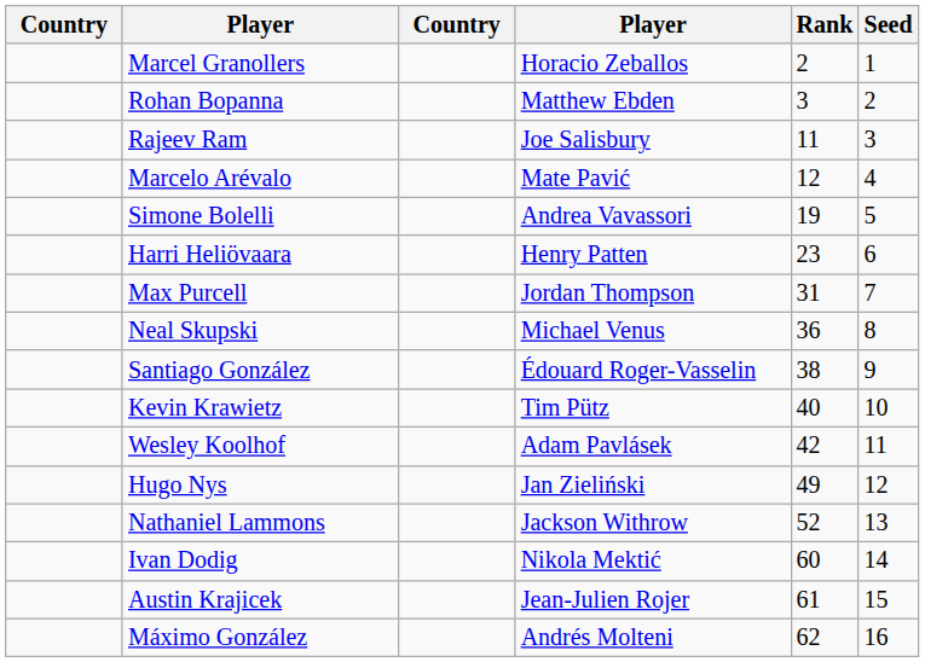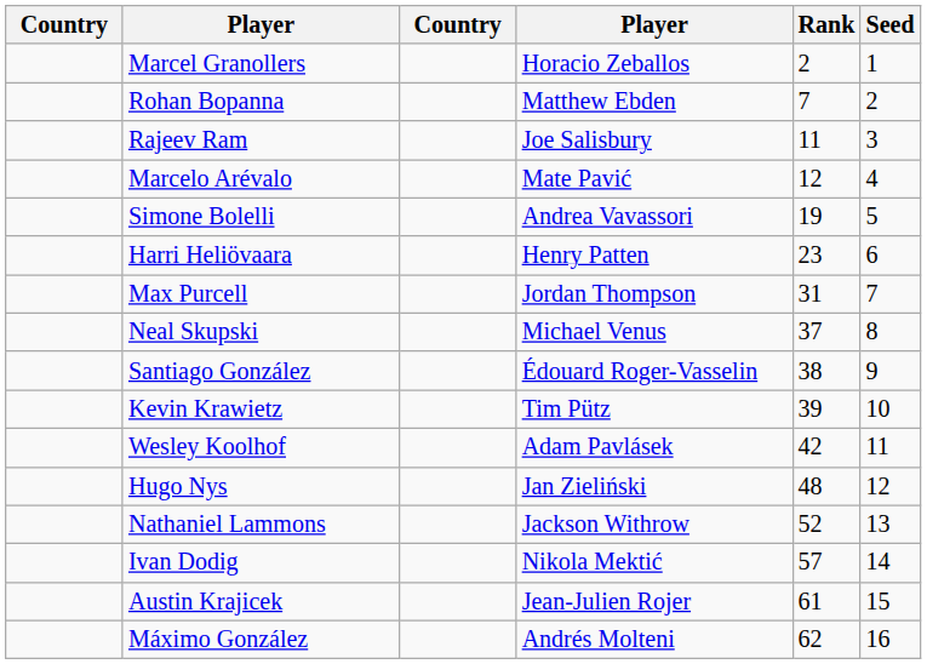 <table class="sortable wikitable">
 <tr>
 <th width="70">Country</th>
 <th width="175">Player</th>
 <th width="70">Country</th>
 <th width="175">Player</th>
 <th>Rank</th>
 <th>Seed</th>
 </tr>
 <tr>
 <td></td>
 <td><a href='#'>Marcel Granollers</a></td>
 <td></td>
 <td><a href='#'>Horacio Zeballos</a></td>
 <td>2</td>
 <td>1</td>
 </tr>
 <tr>
 <td></td>
 <td><a href='#'>Rohan Bopanna</a></td>
 <td></td>
 <td><a href='#'>Matthew Ebden</a></td>
-<td>3</td>
+<td>7</td>
 <td>2</td>
 </tr>
 <tr>
 <td></td>
 <td><a href='#'>Rajeev Ram</a></td>
 <td></td>
 <td><a href='#'>Joe Salisbury</a></td>
 <td>11</td>
 <td>3</td>
 </tr>
 <tr>
 <td></td>
 <td><a href='#'>Marcelo Arévalo</a></td>
 <td></td>
 <td><a href='#'>Mate Pavić</a></td>
 <td>12</td>
 <td>4</td>
 </tr>
 <tr>
 <td></td>
 <td><a href='#'>Simone Bolelli</a></td>
 <td></td>
 <td><a href='#'>Andrea Vavassori</a></td>
 <td>19</td>
 <td>5</td>
 </tr>
 <tr>
 <td></td>
 <td><a href='#'>Harri Heliövaara</a></td>
 <td></td>
 <td><a href='#'>Henry Patten</a></td>
 <td>23</td>
 <td>6</td>
 </tr>
 <tr>
 <td></td>
 <td><a href='#'>Max Purcell</a></td>
 <td></td>
 <td><a href='#'>Jordan Thompson</a></td>
 <td>31</td>
 <td>7</td>
 </tr>
 <tr>
 <td></td>
 <td><a href='#'>Neal Skupski</a></td>
 <td></td>
 <td><a href='#'>Michael Venus</a></td>
-<td>36</td>
+<td>37</td>
 <td>8</td>
 </tr>
 <tr>
 <td></td>
 <td><a href='#'>Santiago González</a></td>
 <td></td>
 <td><a href='#'>Édouard Roger-Vasselin</a></td>
 <td>38</td>
 <td>9</td>
 </tr>
 <tr>
 <td></td>
 <td><a href='#'>Kevin Krawietz</a></td>
 <td></td>
 <td><a href='#'>Tim Pütz</a></td>
-<td>40</td>
+<td>39</td>
 <td>10</td>
 </tr>
 <tr>
 <td></td>
 <td><a href='#'>Wesley Koolhof</a></td>
 <td></td>
 <td><a href='#'>Adam Pavlásek</a></td>
 <td>42</td>
 <td>11</td>
 </tr>
 <tr>
 <td></td>
 <td><a href='#'>Hugo Nys</a></td>
 <td></td>
 <td><a href='#'>Jan Zieliński</a></td>
-<td>49</td>
+<td>48</td>
 <td>12</td>
 </tr>
 <tr>
 <td></td>
 <td><a href='#'>Nathaniel Lammons</a></td>
 <td></td>
 <td><a href='#'>Jackson Withrow</a></td>
 <td>52</td>
 <td>13</td>
 </tr>
 <tr>
 <td></td>
 <td><a href='#'>Ivan Dodig</a></td>
 <td></td>
 <td><a href='#'>Nikola Mektić</a></td>
-<td>60</td>
+<td>57</td>
 <td>14</td>
 </tr>
 <tr>
 <td></td>
 <td><a href='#'>Austin Krajicek</a></td>
 <td></td>
 <td><a href='#'>Jean-Julien Rojer</a></td>
 <td>61</td>
 <td>15</td>
 </tr>
 <tr>
 <td></td>
 <td><a href='#'>Máximo González</a></td>
 <td></td>
 <td><a href='#'>Andrés Molteni</a></td>
 <td>62</td>
 <td>16</td>
 </tr>
 </table>
